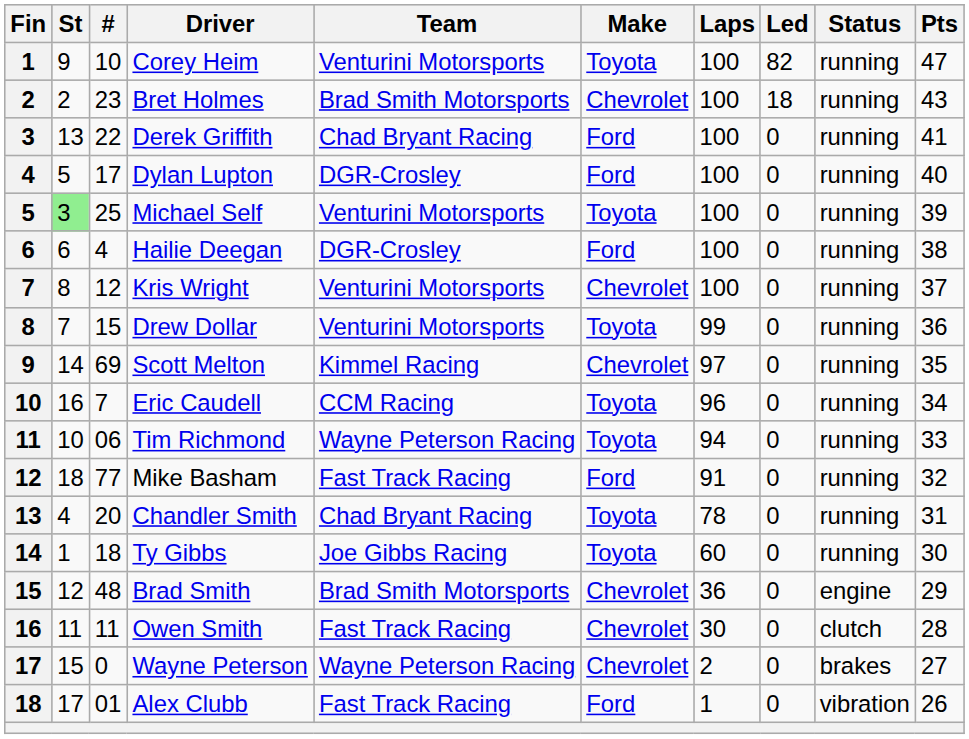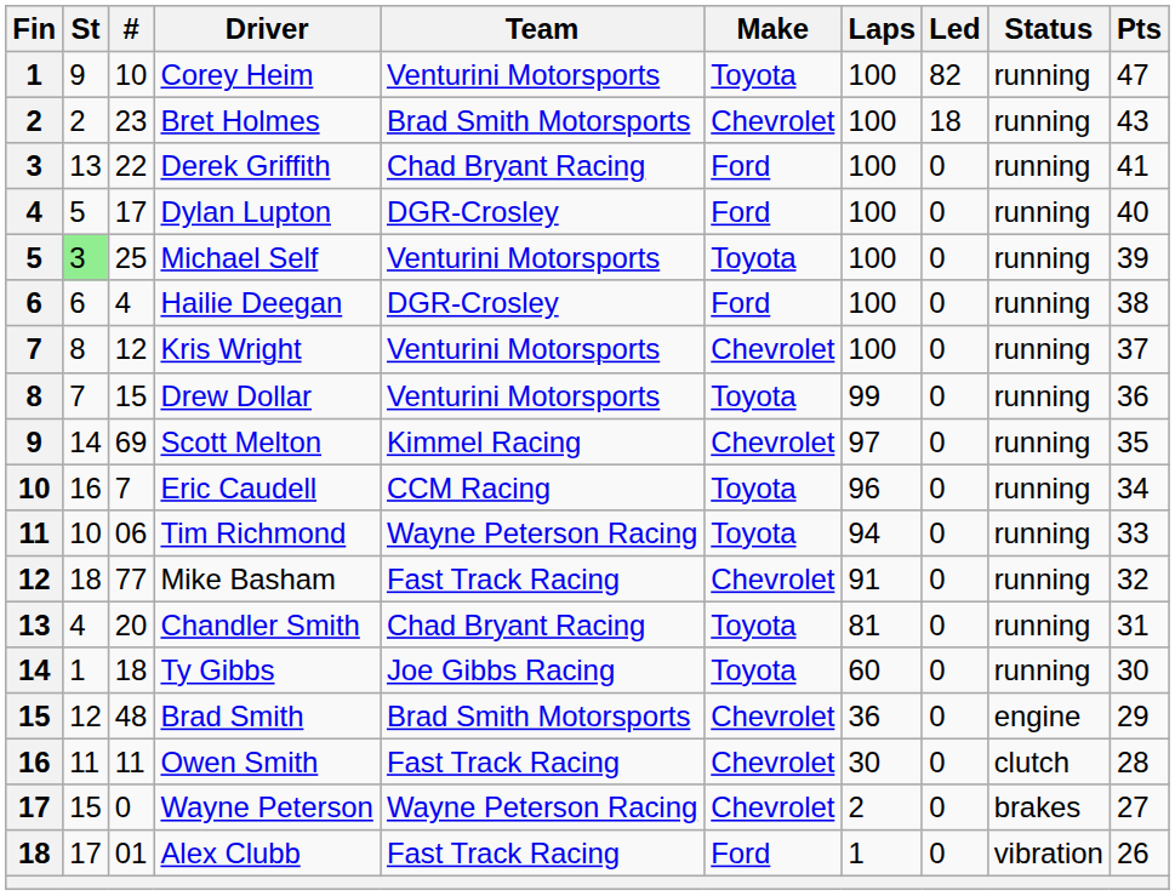 <table class="wikitable" style="font-size:95%">
 <tr>
 <th>Fin</th>
 <th>St</th>
 <th>#</th>
 <th>Driver</th>
 <th>Team</th>
 <th>Make</th>
 <th>Laps</th>
 <th>Led</th>
 <th>Status</th>
 <th>Pts</th>
 </tr>
 <tr>
 <th>1</th>
 <td>9</td>
 <td>10</td>
 <td><a href='#'>Corey Heim</a></td>
 <td><a href='#'>Venturini Motorsports</a></td>
 <td><a href='#'>Toyota</a></td>
 <td>100</td>
 <td>82</td>
 <td>running</td>
 <td>47</td>
 </tr>
 <tr>
 <th>2</th>
 <td>2</td>
 <td>23</td>
 <td><a href='#'>Bret Holmes</a></td>
 <td><a href='#'>Brad Smith Motorsports</a></td>
 <td><a href='#'>Chevrolet</a></td>
 <td>100</td>
 <td>18</td>
 <td>running</td>
 <td>43</td>
 </tr>
 <tr>
 <th>3</th>
 <td>13</td>
 <td>22</td>
 <td><a href='#'>Derek Griffith</a></td>
 <td><a href='#'>Chad Bryant Racing</a></td>
 <td><a href='#'>Ford</a></td>
 <td>100</td>
 <td>0</td>
 <td>running</td>
 <td>41</td>
 </tr>
 <tr>
 <th>4</th>
 <td>5</td>
 <td>17</td>
 <td><a href='#'>Dylan Lupton</a></td>
 <td><a href='#'>DGR-Crosley</a></td>
 <td><a href='#'>Ford</a></td>
 <td>100</td>
 <td>0</td>
 <td>running</td>
 <td>40</td>
 </tr>
 <tr>
 <th>5</th>
 <td style="background: lightgreen;">3</td>
 <td>25</td>
 <td><a href='#'>Michael Self</a></td>
 <td><a href='#'>Venturini Motorsports</a></td>
 <td><a href='#'>Toyota</a></td>
 <td>100</td>
 <td>0</td>
 <td>running</td>
 <td>39</td>
 </tr>
 <tr>
 <th>6</th>
 <td>6</td>
 <td>4</td>
 <td><a href='#'>Hailie Deegan</a></td>
 <td><a href='#'>DGR-Crosley</a></td>
 <td><a href='#'>Ford</a></td>
 <td>100</td>
 <td>0</td>
 <td>running</td>
 <td>38</td>
 </tr>
 <tr>
 <th>7</th>
 <td>8</td>
 <td>12</td>
 <td><a href='#'>Kris Wright</a></td>
 <td><a href='#'>Venturini Motorsports</a></td>
 <td><a href='#'>Chevrolet</a></td>
 <td>100</td>
 <td>0</td>
 <td>running</td>
 <td>37</td>
 </tr>
 <tr>
 <th>8</th>
 <td>7</td>
 <td>15</td>
 <td><a href='#'>Drew Dollar</a></td>
 <td><a href='#'>Venturini Motorsports</a></td>
 <td><a href='#'>Toyota</a></td>
 <td>99</td>
 <td>0</td>
 <td>running</td>
 <td>36</td>
 </tr>
 <tr>
 <th>9</th>
 <td>14</td>
 <td>69</td>
 <td><a href='#'>Scott Melton</a></td>
 <td><a href='#'>Kimmel Racing</a></td>
 <td><a href='#'>Chevrolet</a></td>
 <td>97</td>
 <td>0</td>
 <td>running</td>
 <td>35</td>
 </tr>
 <tr>
 <th>10</th>
 <td>16</td>
 <td>7</td>
 <td><a href='#'>Eric Caudell</a></td>
 <td><a href='#'>CCM Racing</a></td>
 <td><a href='#'>Toyota</a></td>
 <td>96</td>
 <td>0</td>
 <td>running</td>
 <td>34</td>
 </tr>
 <tr>
 <th>11</th>
 <td>10</td>
 <td>06</td>
 <td><a href='#'>Tim Richmond</a></td>
 <td><a href='#'>Wayne Peterson Racing</a></td>
 <td><a href='#'>Toyota</a></td>
 <td>94</td>
 <td>0</td>
 <td>running</td>
 <td>33</td>
 </tr>
 <tr>
 <th>12</th>
 <td>18</td>
 <td>77</td>
 <td>Mike Basham</td>
 <td><a href='#'>Fast Track Racing</a></td>
-<td><a href='#'>Ford</a></td>
+<td><a href='#'>Chevrolet</a></td>
 <td>91</td>
 <td>0</td>
 <td>running</td>
 <td>32</td>
 </tr>
 <tr>
 <th>13</th>
 <td>4</td>
 <td>20</td>
 <td><a href='#'>Chandler Smith</a></td>
 <td><a href='#'>Chad Bryant Racing</a></td>
 <td><a href='#'>Toyota</a></td>
-<td>78</td>
+<td>81</td>
 <td>0</td>
 <td>running</td>
 <td>31</td>
 </tr>
 <tr>
 <th>14</th>
 <td>1</td>
 <td>18</td>
 <td><a href='#'>Ty Gibbs</a></td>
 <td><a href='#'>Joe Gibbs Racing</a></td>
 <td><a href='#'>Toyota</a></td>
 <td>60</td>
 <td>0</td>
 <td>running</td>
 <td>30</td>
 </tr>
 <tr>
 <th>15</th>
 <td>12</td>
 <td>48</td>
 <td><a href='#'>Brad Smith</a></td>
 <td><a href='#'>Brad Smith Motorsports</a></td>
 <td><a href='#'>Chevrolet</a></td>
 <td>36</td>
 <td>0</td>
 <td>engine</td>
 <td>29</td>
 </tr>
 <tr>
 <th>16</th>
 <td>11</td>
 <td>11</td>
 <td><a href='#'>Owen Smith</a></td>
 <td><a href='#'>Fast Track Racing</a></td>
 <td><a href='#'>Chevrolet</a></td>
 <td>30</td>
 <td>0</td>
 <td>clutch</td>
 <td>28</td>
 </tr>
 <tr>
 <th>17</th>
 <td>15</td>
 <td>0</td>
 <td><a href='#'>Wayne Peterson</a></td>
 <td><a href='#'>Wayne Peterson Racing</a></td>
 <td><a href='#'>Chevrolet</a></td>
 <td>2</td>
 <td>0</td>
 <td>brakes</td>
 <td>27</td>
 </tr>
 <tr>
 <th>18</th>
 <td>17</td>
 <td>01</td>
 <td><a href='#'>Alex Clubb</a></td>
 <td><a href='#'>Fast Track Racing</a></td>
 <td><a href='#'>Ford</a></td>
 <td>1</td>
 <td>0</td>
 <td>vibration</td>
 <td>26</td>
 </tr>
 <tr>
 <th colspan="10"></th>
 </tr>
 </table>
